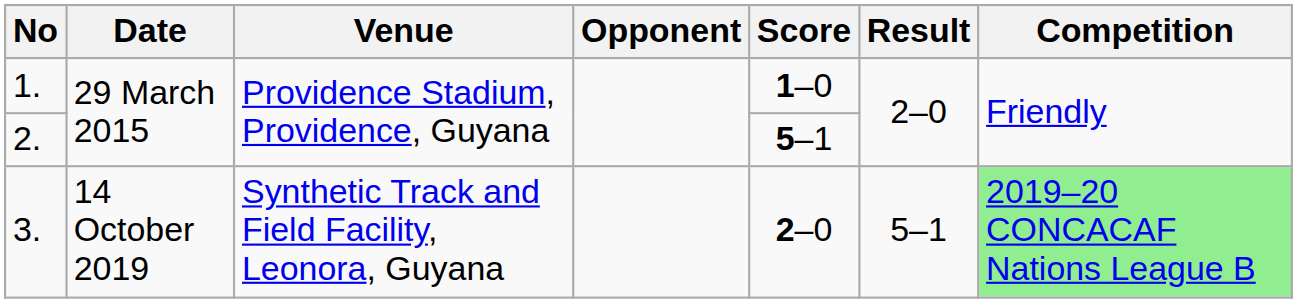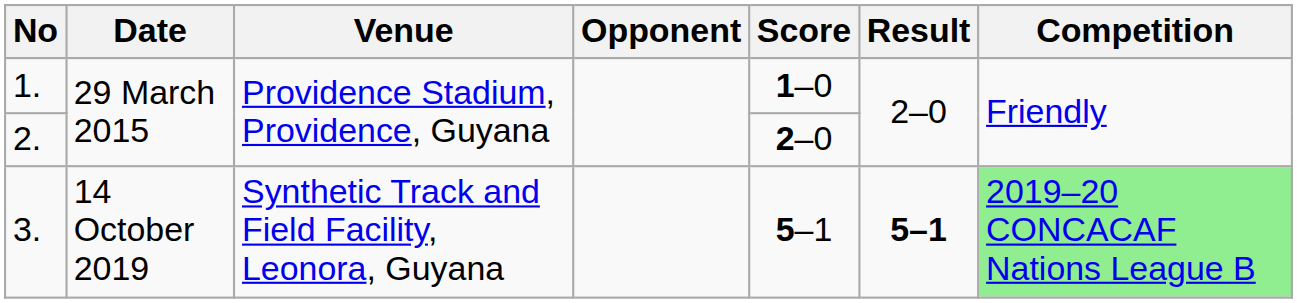 <table class="wikitable">
 <tr>
 <th>No</th>
 <th>Date</th>
 <th>Venue</th>
 <th>Opponent</th>
 <th>Score</th>
 <th>Result</th>
 <th>Competition</th>
 </tr>
 <tr>
 <td>1.</td>
 <td rowspan="2">29 March 2015</td>
 <td rowspan="2"><a href='#'>Providence Stadium</a>, <a href='#'>Providence</a>, Guyana</td>
 <td rowspan="2"></td>
 <td align=center><strong>1</strong>–0</td>
 <td rowspan="2" style="text-align:center">2–0</td>
 <td rowspan="2"><a href='#'>Friendly</a></td>
 </tr>
 <tr>
 <td>2.</td>
-<td align=center><strong>5</strong>–1</td>
+<td align=center><strong>2</strong>–0</td>
 </tr>
 <tr>
 <td>3.</td>
 <td>14 October 2019</td>
 <td><a href='#'>Synthetic Track and Field Facility</a>, <a href='#'>Leonora</a>, Guyana</td>
 <td></td>
-<td align=center><strong>2</strong>–0</td>
-<td align=center>5–1</td>
+<td align=center><strong>5</strong>–1</td>
+<td align=center><strong>5–1</strong></td>
 <td style="background: lightgreen;"><a href='#'>2019–20 CONCACAF Nations League B</a></td>
 </tr>
 </table>
